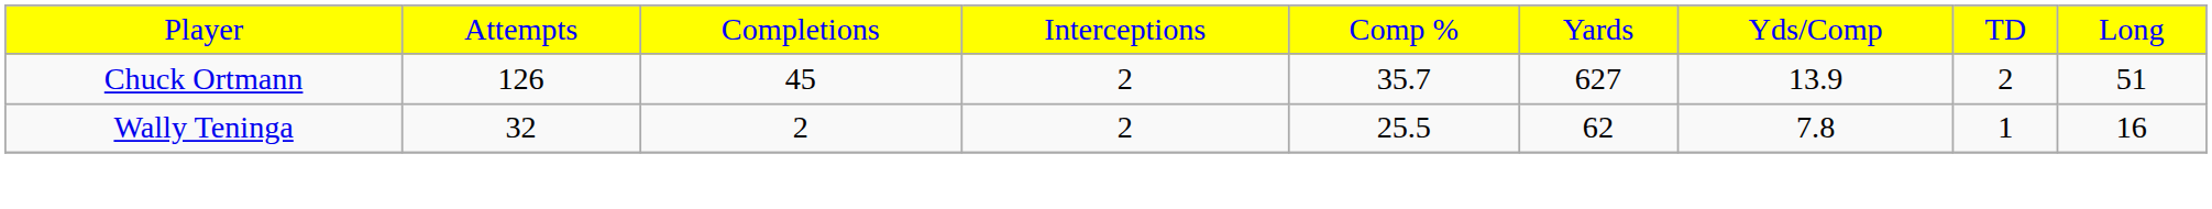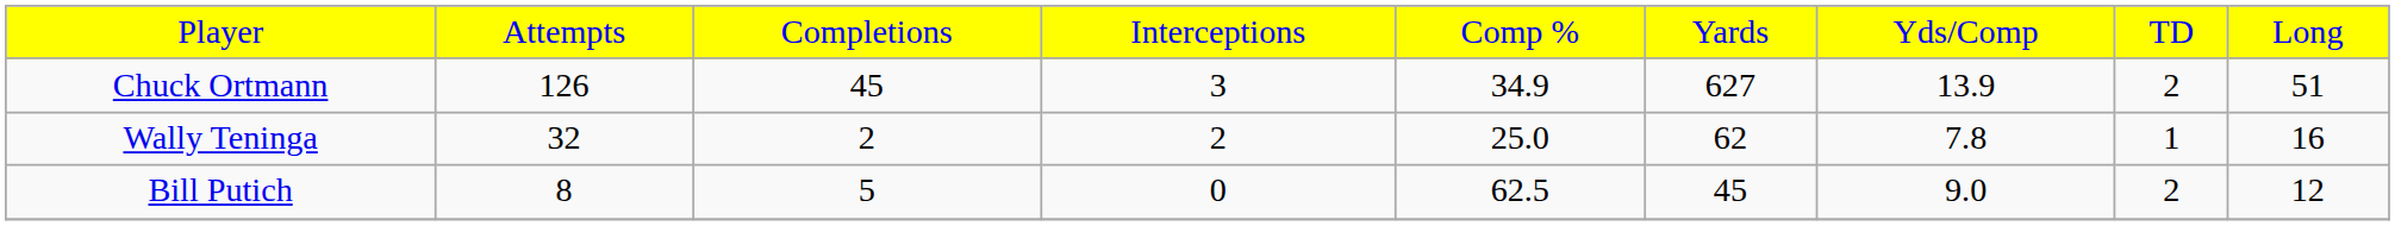 <table class="wikitable" width="90%">
 <tr align="center"  style="background:yellow;color:blue;">
 <td>Player</td>
 <td>Attempts</td>
 <td>Completions</td>
 <td>Interceptions</td>
 <td>Comp %</td>
 <td>Yards</td>
 <td>Yds/Comp</td>
 <td>TD</td>
 <td>Long</td>
 </tr>
 <tr align="center" bgcolor="">
 <td><a href='#'>Chuck Ortmann</a></td>
 <td>126</td>
 <td>45</td>
-<td>2</td>
-<td>35.7</td>
+<td>3</td>
+<td>34.9</td>
 <td>627</td>
 <td>13.9</td>
 <td>2</td>
 <td>51</td>
 </tr>
 <tr align="center" bgcolor="">
 <td><a href='#'>Wally Teninga</a></td>
 <td>32</td>
 <td>2</td>
 <td>2</td>
-<td>25.5</td>
+<td>25.0</td>
 <td>62</td>
 <td>7.8</td>
 <td>1</td>
 <td>16</td>
 </tr>
+<tr align="center" bgcolor="">
+<td><a href='#'>Bill Putich</a></td>
+<td>8</td>
+<td>5</td>
+<td>0</td>
+<td>62.5</td>
+<td>45</td>
+<td>9.0</td>
+<td>2</td>
+<td>12</td>
+</tr>
 <tr>
 </tr>
 </table>
